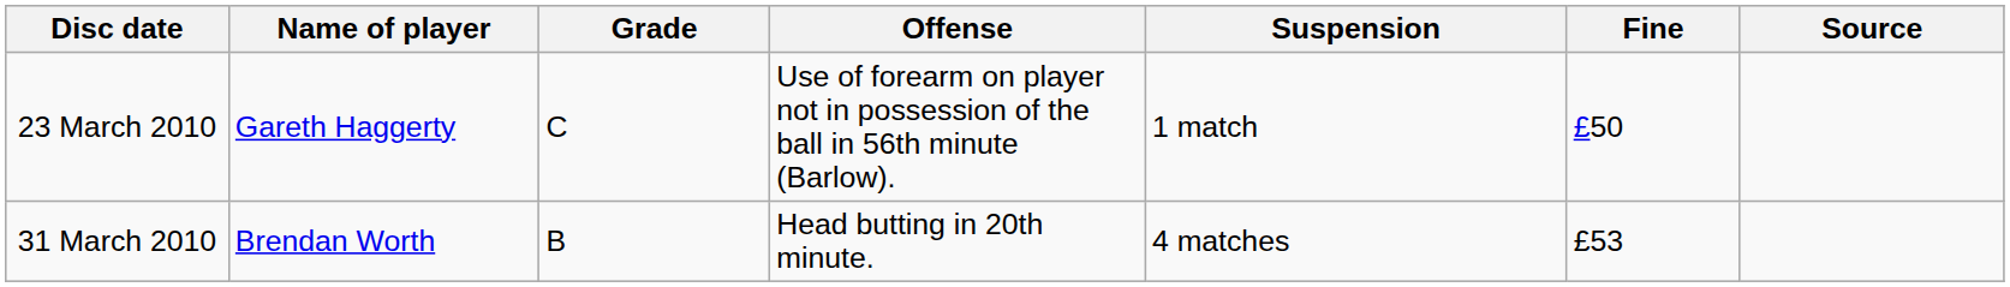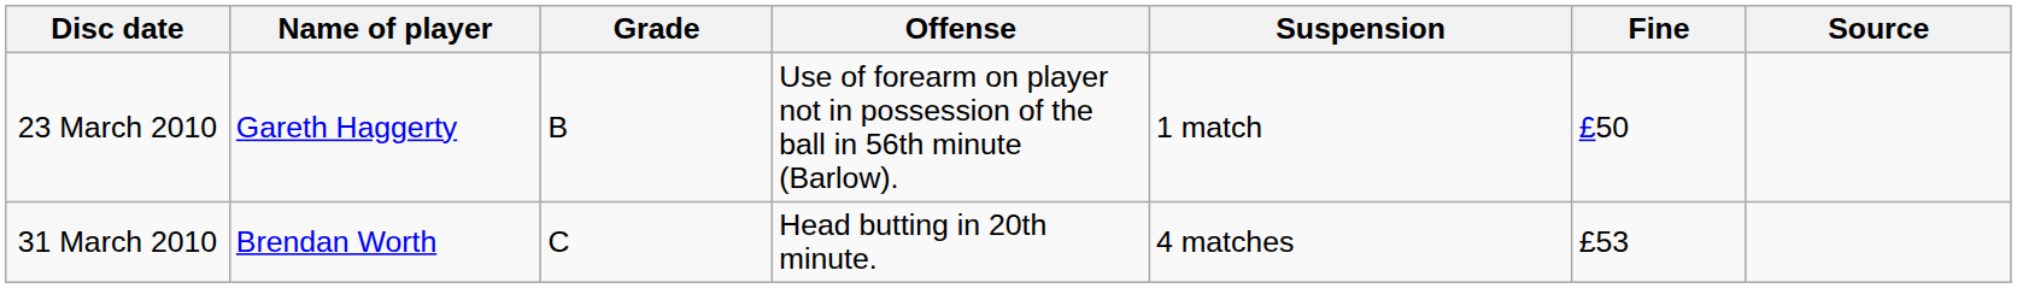 <table class="wikitable sortable" width="85%" border="1">
 <tr>
 <th width="10" abbr="Disciplinary date">Disc date</th>
 <th width="20">Name of player</th>
 <th width="10">Grade</th>
 <th width="30">Offense</th>
 <th width="10">Suspension</th>
 <th width="10">Fine</th>
 <th width="10">Source</th>
 </tr>
 <tr>
 <td align=center>23 March 2010</td>
 <td><a href='#'>Gareth Haggerty</a></td>
-<td>C</td>
+<td>B</td>
 <td>Use of forearm on player not in possession of the ball in 56th minute (Barlow).</td>
 <td>1 match</td>
 <td><a href='#'>£</a>50</td>
 <td></td>
 </tr>
 <tr>
 <td align=center>31 March 2010</td>
 <td><a href='#'>Brendan Worth</a></td>
-<td>B</td>
+<td>C</td>
 <td>Head butting in 20th minute.</td>
 <td>4 matches</td>
 <td>£53</td>
 <td></td>
 </tr>
 </table>
